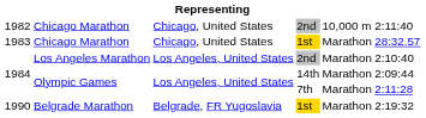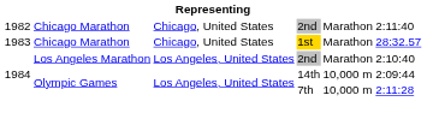 <table>
 <tr>
 <th colspan="6">Representing </th>
 </tr>
 <tr>
 <td>1982</td>
 <td><a href='#'>Chicago Marathon</a></td>
 <td><a href='#'>Chicago</a>, United States</td>
 <td bgcolor="silver">2nd</td>
-<td>10,000 m</td>
+<td>Marathon</td>
 <td>2:11:40</td>
 </tr>
 <tr>
 <td>1983</td>
 <td><a href='#'>Chicago Marathon</a></td>
 <td><a href='#'>Chicago</a>, United States</td>
 <td bgcolor="gold">1st</td>
 <td>Marathon</td>
 <td><a href='#'>28:32.57</a></td>
 </tr>
 <tr>
 <td rowspan=3>1984</td>
 <td><a href='#'>Los Angeles Marathon</a></td>
 <td><a href='#'>Los Angeles, United States</a></td>
 <td bgcolor="silver">2nd</td>
 <td>Marathon</td>
 <td>2:10:40</td>
 </tr>
 <tr>
 <td rowspan=2><a href='#'>Olympic Games</a></td>
 <td rowspan=2><a href='#'>Los Angeles, United States</a></td>
 <td>14th</td>
-<td>Marathon</td>
+<td>10,000 m</td>
 <td>2:09:44</td>
 </tr>
 <tr>
 <td>7th</td>
-<td>Marathon</td>
+<td>10,000 m</td>
 <td><a href='#'>2:11:28</a></td>
 </tr>
-<tr>
-<td>1990</td>
-<td><a href='#'>Belgrade Marathon</a></td>
-<td><a href='#'>Belgrade</a>, <a href='#'>FR Yugoslavia</a></td>
-<td bgcolor="gold">1st</td>
-<td>Marathon</td>
-<td>2:19:32</td>
-</tr>
 </table>
